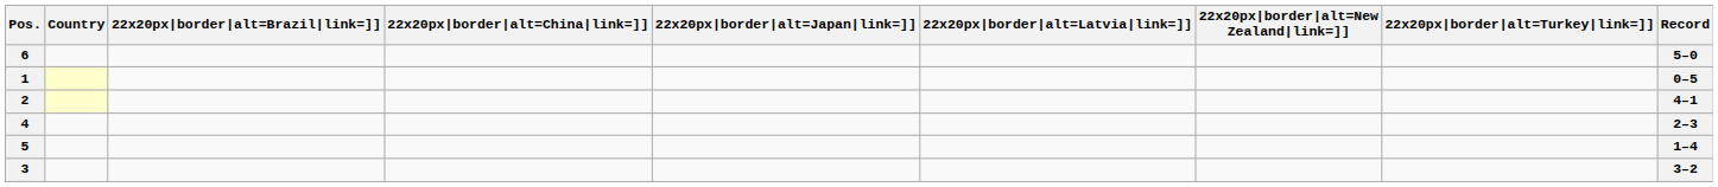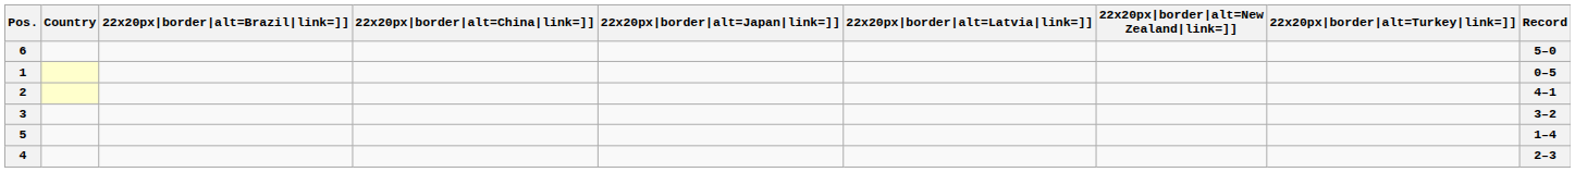 <table class="wikitable sortable nowrap" style="text-align:center; font-size:0.9em;">
 <tr>
 <th>Pos.</th>
 <th>Country</th>
 <th [[Image:>22x20px|border|alt=Brazil|link=]]</th>
 <th [[Image:>22x20px|border|alt=China|link=]]</th>
 <th [[Image:>22x20px|border|alt=Japan|link=]]</th>
 <th [[Image:>22x20px|border|alt=Latvia|link=]]</th>
 <th [[Image:>22x20px|border|alt=New Zealand|link=]]</th>
 <th [[Image:>22x20px|border|alt=Turkey|link=]]</th>
 <th>Record</th>
 </tr>
 <tr>
 <th>6</th>
 <td style="text-align:left;"></td>
 <td></td>
 <td></td>
 <td></td>
 <td></td>
 <td></td>
 <td></td>
 <th>5–0</th>
 </tr>
 <tr>
 <th>1</th>
 <td style="text-align:left; background:#ffffcc;"></td>
 <td></td>
 <td></td>
 <td></td>
 <td></td>
 <td></td>
 <td></td>
 <th>0–5</th>
 </tr>
 <tr>
 <th>2</th>
 <td style="text-align:left; background:#ffffcc;"></td>
 <td></td>
 <td></td>
 <td></td>
 <td></td>
 <td></td>
 <td></td>
 <th>4–1</th>
 </tr>
 <tr>
-<th>4</th>
+<th>3</th>
 <td style="text-align:left;"></td>
 <td></td>
 <td></td>
 <td></td>
 <td></td>
 <td></td>
 <td></td>
-<th>2–3</th>
+<th>3–2</th>
 </tr>
 <tr>
 <th>5</th>
 <td style="text-align:left;"></td>
 <td></td>
 <td></td>
 <td></td>
 <td></td>
 <td></td>
 <td></td>
 <th>1–4</th>
 </tr>
 <tr>
-<th>3</th>
+<th>4</th>
 <td style="text-align:left;"></td>
 <td></td>
 <td></td>
 <td></td>
 <td></td>
 <td></td>
 <td></td>
-<th>3–2</th>
+<th>2–3</th>
 </tr>
 </table>
